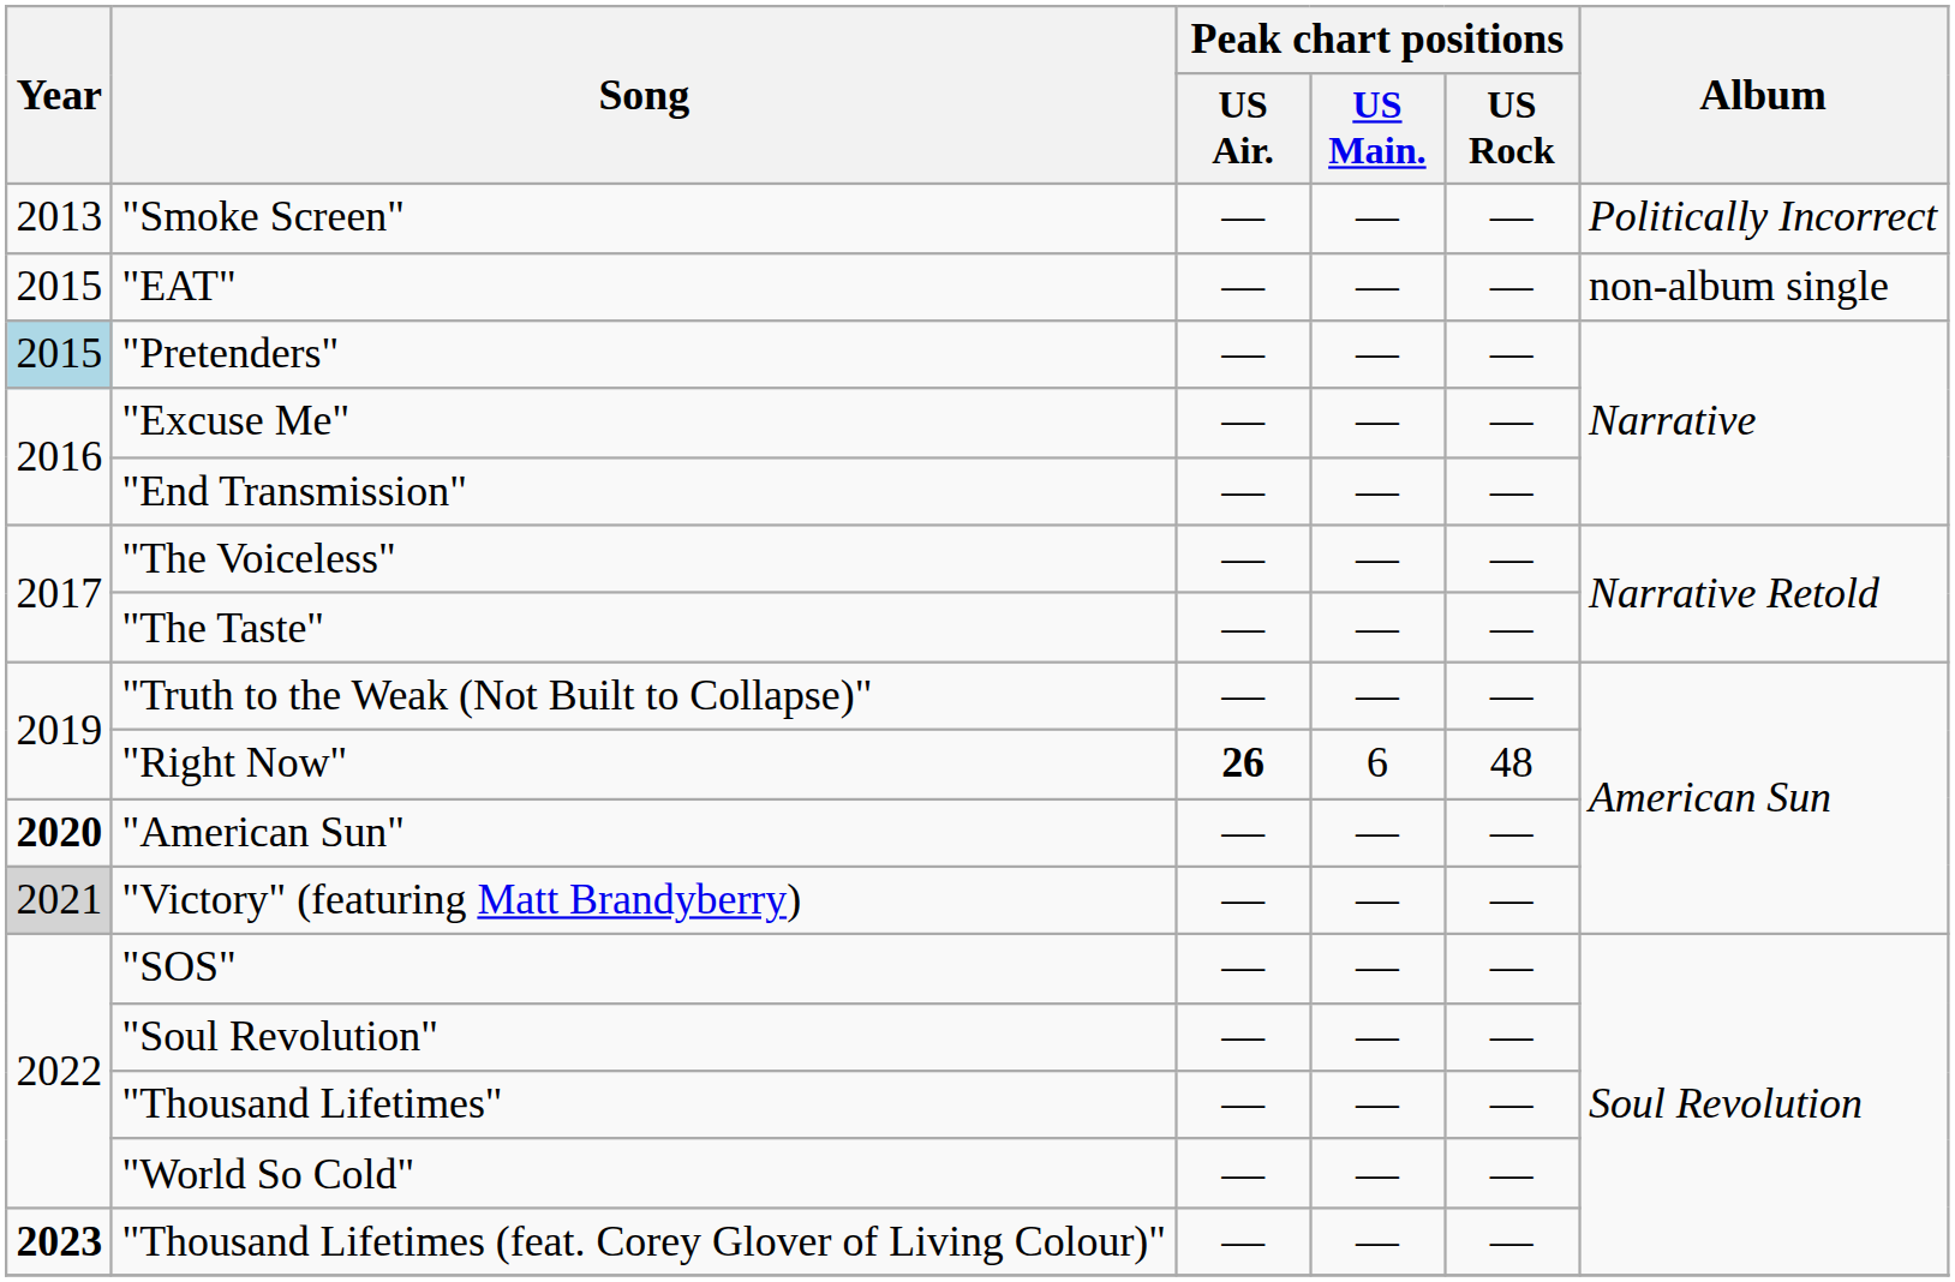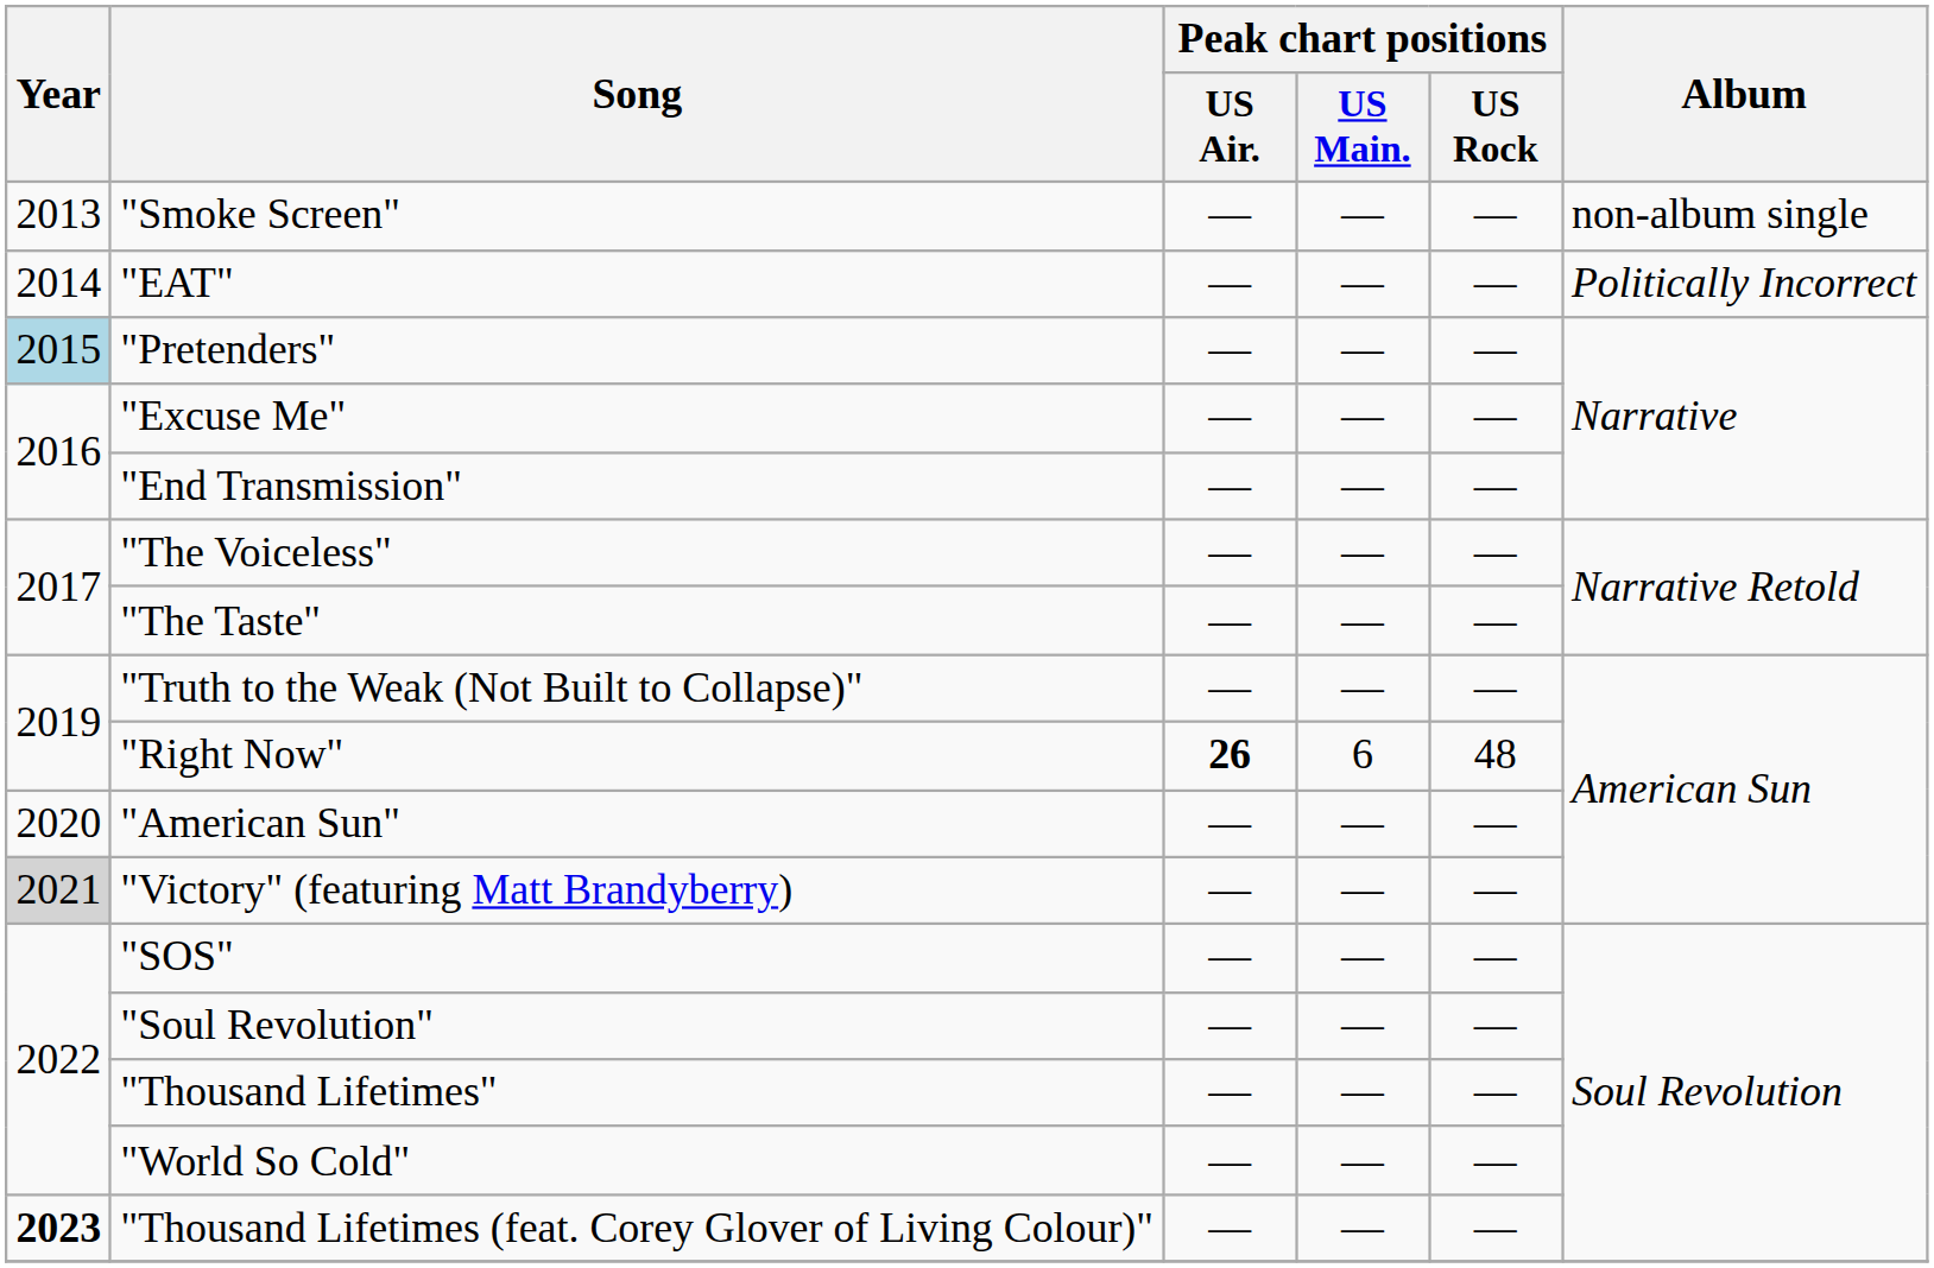 <table class="wikitable">
 <tr>
 <th rowspan="2">Year</th>
 <th rowspan="2">Song</th>
 <th colspan="3">Peak chart positions</th>
 <th rowspan="2">Album</th>
 </tr>
 <tr>
 <th style="width:3em;font-size:90%">US<br>Air.<br></th>
 <th style="width:3em;font-size:90%"><a href='#'>US<br>Main.</a><br></th>
 <th style="width:3em;font-size:90%">US<br>Rock<br></th>
 </tr>
 <tr>
 <td style="text-align:center;">2013</td>
 <td>"Smoke Screen"</td>
 <td style="text-align:center;">—</td>
 <td style="text-align:center;">—</td>
 <td style="text-align:center;">—</td>
-<td><em>Politically Incorrect</em></td>
+<td>non-album single</td>
 </tr>
 <tr>
-<td style="text-align:center;">2015</td>
+<td style="text-align:center;">2014</td>
 <td>"EAT"</td>
 <td style="text-align:center;">—</td>
 <td style="text-align:center;">—</td>
 <td style="text-align:center;">—</td>
-<td>non-album single</td>
+<td><em>Politically Incorrect</em></td>
 </tr>
 <tr>
 <td style="background: lightblue; text-align:center;">2015</td>
 <td>"Pretenders"</td>
 <td style="text-align:center;">—</td>
 <td style="text-align:center;">—</td>
 <td style="text-align:center;">—</td>
 <td rowspan="3"><em>Narrative</em></td>
 </tr>
 <tr>
 <td style="text-align:center;" rowspan="2">2016</td>
 <td>"Excuse Me"</td>
 <td style="text-align:center;">—</td>
 <td style="text-align:center;">—</td>
 <td style="text-align:center;">—</td>
 </tr>
 <tr>
 <td>"End Transmission"</td>
 <td style="text-align:center;">—</td>
 <td style="text-align:center;">—</td>
 <td style="text-align:center;">—</td>
 </tr>
 <tr>
 <td style="text-align:center;" rowspan="2">2017</td>
 <td>"The Voiceless"</td>
 <td style="text-align:center;">—</td>
 <td style="text-align:center;">—</td>
 <td style="text-align:center;">—</td>
 <td rowspan="2"><em>Narrative Retold</em></td>
 </tr>
 <tr>
 <td>"The Taste"</td>
 <td style="text-align:center;">—</td>
 <td style="text-align:center;">—</td>
 <td style="text-align:center;">—</td>
 </tr>
 <tr>
 <td style="text-align:center;" rowspan="2">2019</td>
 <td>"Truth to the Weak (Not Built to Collapse)"</td>
 <td style="text-align:center;">—</td>
 <td style="text-align:center;">—</td>
 <td style="text-align:center;">—</td>
 <td rowspan="4"><em>American Sun</em></td>
 </tr>
 <tr>
 <td>"Right Now"</td>
 <td style="text-align:center;"><strong>26</strong></td>
 <td style="text-align:center;">6</td>
 <td style="text-align:center;">48</td>
 </tr>
 <tr>
-<td style="text-align:center;"><strong>2020</strong></td>
+<td style="text-align:center;">2020</td>
 <td>"American Sun"</td>
 <td style="text-align:center;">—</td>
 <td style="text-align:center;">—</td>
 <td style="text-align:center;">—</td>
 </tr>
 <tr>
 <td style="background: lightgrey; text-align:center;">2021</td>
 <td>"Victory" (featuring <a href='#'>Matt Brandyberry</a>)</td>
 <td style="text-align:center;">—</td>
 <td style="text-align:center;">—</td>
 <td style="text-align:center;">—</td>
 </tr>
 <tr>
 <td style="text-align:center;" rowspan="4">2022</td>
 <td>"SOS"</td>
 <td style="text-align:center;">—</td>
 <td style="text-align:center;">—</td>
 <td style="text-align:center;">—</td>
 <td rowspan="5"><em>Soul Revolution</em></td>
 </tr>
 <tr>
 <td>"Soul Revolution"</td>
 <td style="text-align:center;">—</td>
 <td style="text-align:center;">—</td>
 <td style="text-align:center;">—</td>
 </tr>
 <tr>
 <td>"Thousand Lifetimes"</td>
 <td style="text-align:center;">—</td>
 <td style="text-align:center;">—</td>
 <td style="text-align:center;">—</td>
 </tr>
 <tr>
 <td>"World So Cold"</td>
 <td style="text-align:center;">—</td>
 <td style="text-align:center;">—</td>
 <td style="text-align:center;">—</td>
 </tr>
 <tr>
 <td style="text-align:center;"><strong>2023</strong></td>
 <td>"Thousand Lifetimes (feat. Corey Glover of Living Colour)"</td>
 <td style="text-align:center;">—</td>
 <td style="text-align:center;">—</td>
 <td style="text-align:center;">—</td>
 </tr>
 <tr>
 </tr>
 </table>
